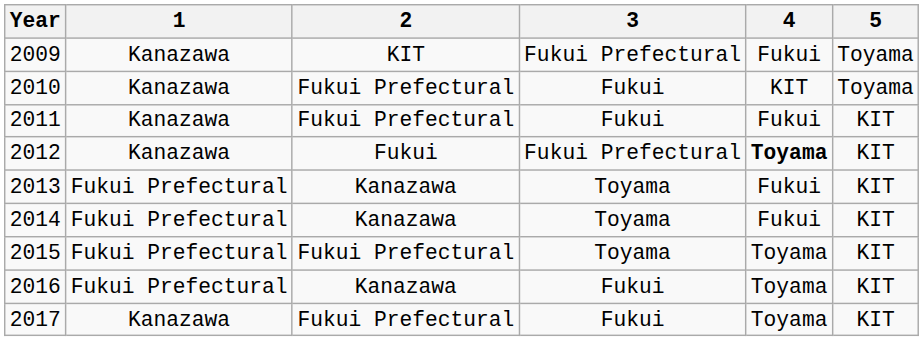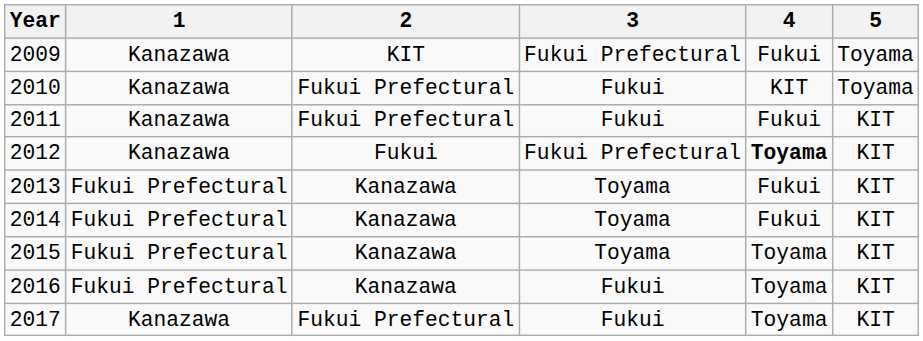 <table class="wikitable" style="text-align: center;font-size:11pt">
 <tr>
 <th>Year</th>
 <th>1</th>
 <th>2</th>
 <th>3</th>
 <th>4</th>
 <th>5</th>
 </tr>
 <tr>
 <td>2009</td>
 <td>Kanazawa</td>
 <td>KIT</td>
 <td>Fukui Prefectural</td>
 <td>Fukui</td>
 <td>Toyama</td>
 </tr>
 <tr>
 <td>2010</td>
 <td>Kanazawa</td>
 <td>Fukui Prefectural</td>
 <td>Fukui</td>
 <td>KIT</td>
 <td>Toyama</td>
 </tr>
 <tr>
 <td>2011</td>
 <td>Kanazawa</td>
 <td>Fukui Prefectural</td>
 <td>Fukui</td>
 <td>Fukui</td>
 <td>KIT</td>
 </tr>
 <tr>
 <td>2012</td>
 <td>Kanazawa</td>
 <td>Fukui</td>
 <td>Fukui Prefectural</td>
 <td><strong>Toyama</strong></td>
 <td>KIT</td>
 </tr>
 <tr>
 <td>2013</td>
 <td>Fukui Prefectural</td>
 <td>Kanazawa</td>
 <td>Toyama</td>
 <td>Fukui</td>
 <td>KIT</td>
 </tr>
 <tr>
 <td>2014</td>
 <td>Fukui Prefectural</td>
 <td>Kanazawa</td>
 <td>Toyama</td>
 <td>Fukui</td>
 <td>KIT</td>
 </tr>
 <tr>
 <td>2015</td>
 <td>Fukui Prefectural</td>
-<td>Fukui Prefectural</td>
+<td>Kanazawa</td>
 <td>Toyama</td>
 <td>Toyama</td>
 <td>KIT</td>
 </tr>
 <tr>
 <td>2016</td>
 <td>Fukui Prefectural</td>
 <td>Kanazawa</td>
 <td>Fukui</td>
 <td>Toyama</td>
 <td>KIT</td>
 </tr>
 <tr>
 <td>2017</td>
 <td>Kanazawa</td>
 <td>Fukui Prefectural</td>
 <td>Fukui</td>
 <td>Toyama</td>
 <td>KIT</td>
 </tr>
 </table>
